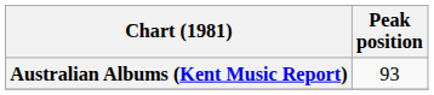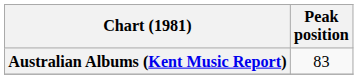 <table class="wikitable sortable plainrowheaders" style="text-align:center">
 <tr>
 <th>Chart (1981)</th>
 <th>Peak<br>position</th>
 </tr>
 <tr>
 <th scope="row">Australian Albums (<a href='#'>Kent Music Report</a>)</th>
-<td>93</td>
+<td>83</td>
 </tr>
 <tr>
 </tr>
 </table>
